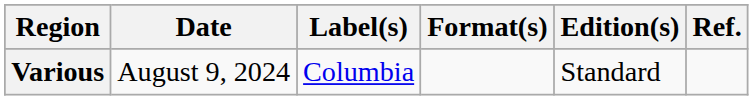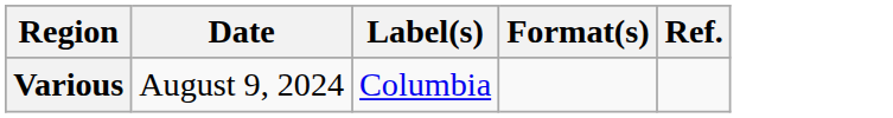 <table class="wikitable plainrowheaders">
 <tr>
 <th scope="col">Region</th>
 <th scope="col">Date</th>
 <th scope="col">Label(s)</th>
 <th scope="col">Format(s)</th>
-<th scope="col">Edition(s)</th>
 <th scope="col">Ref.</th>
 </tr>
 <tr>
 <th scope="row">Various</th>
 <td>August 9, 2024</td>
 <td><a href='#'>Columbia</a></td>
 <td></td>
-<td>Standard</td>
 <td style="text-align: center"></td>
 </tr>
 </table>
